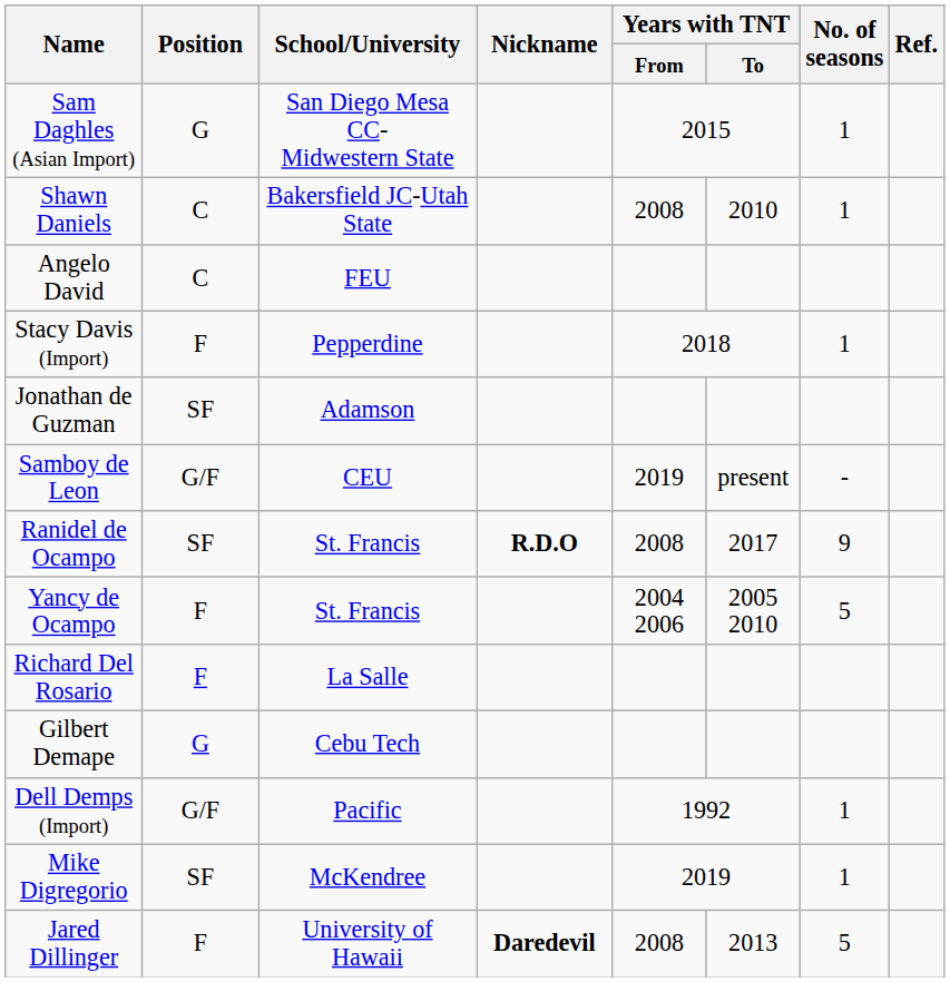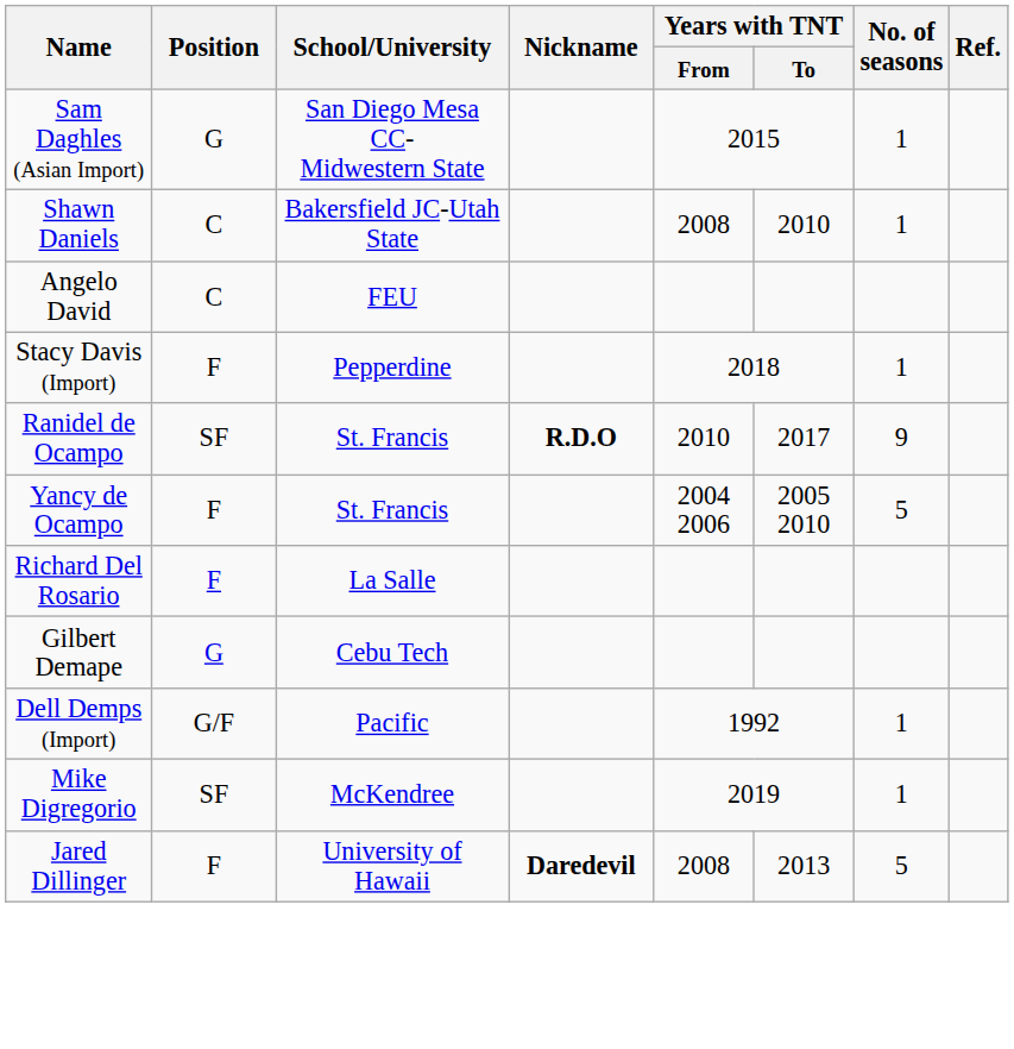 <table class="wikitable sortable" style="text-align:center" width="98%">
 <tr>
 <th style="width:180px;" rowspan="2">Name</th>
 <th style="width:180px;" rowspan="2">Position</th>
 <th style="width:250px;" rowspan="2">School/University</th>
 <th style="width:180px;" rowspan="2">Nickname</th>
 <th style="width:180px; text-align:center;" colspan="2">Years with TNT</th>
 <th rowspan="2">No. of seasons</th>
 <th rowspan="2"; class=unsortable>Ref.</th>
 </tr>
 <tr>
 <th style="width:10%; text-align:center;"><small>From</small></th>
 <th style="width:10%; text-align:center;"><small>To</small></th>
 </tr>
 <tr>
 <td><a href='#'>Sam Daghles</a><br><small>(Asian Import)</small></td>
 <td align=center>G</td>
 <td><a href='#'>San Diego Mesa CC</a>-<br><a href='#'>Midwestern State</a></td>
 <td align=center></td>
 <td colspan="2" align="center">2015</td>
 <td>1</td>
 <td></td>
 </tr>
 <tr>
 <td><a href='#'>Shawn Daniels</a></td>
 <td align=center>C</td>
 <td><a href='#'>Bakersfield JC</a>-<a href='#'>Utah State</a></td>
 <td align=center></td>
 <td align=center>2008</td>
 <td>2010</td>
 <td>1</td>
 <td></td>
 </tr>
 <tr>
 <td>Angelo David</td>
 <td align=center>C</td>
 <td><a href='#'>FEU</a></td>
 <td align=center></td>
 <td align=center></td>
 <td></td>
 <td></td>
 <td></td>
 </tr>
 <tr>
 <td>Stacy Davis <small>(Import)</small></td>
 <td align=center>F</td>
 <td><a href='#'>Pepperdine</a></td>
 <td align=center></td>
 <td colspan="2" align="center">2018</td>
 <td>1</td>
 <td></td>
 </tr>
 <tr>
-<td>Jonathan de Guzman</td>
-<td align=center>SF</td>
-<td><a href='#'>Adamson</a></td>
-<td align=center></td>
-<td align=center></td>
-<td></td>
-<td></td>
-<td></td>
-</tr>
-<tr>
-<td><a href='#'>Samboy de Leon</a></td>
-<td align=center>G/F</td>
-<td><a href='#'>CEU</a></td>
-<td align=center></td>
-<td align=center>2019</td>
-<td>present</td>
-<td>-</td>
-<td></td>
-</tr>
-<tr>
 <td><a href='#'>Ranidel de Ocampo</a></td>
 <td align=center>SF</td>
 <td><a href='#'>St. Francis</a></td>
 <td align=center><strong>R.D.O</strong></td>
-<td align=center>2008</td>
+<td align=center>2010</td>
 <td>2017</td>
 <td>9</td>
 <td></td>
 </tr>
 <tr>
 <td><a href='#'>Yancy de Ocampo</a></td>
 <td align=center>F</td>
 <td><a href='#'>St. Francis</a></td>
 <td align=center></td>
 <td align=center>2004<br>2006</td>
 <td>2005<br>2010</td>
 <td>5</td>
 <td></td>
 </tr>
 <tr>
 <td><a href='#'>Richard Del Rosario</a></td>
 <td align=center><a href='#'>F</a></td>
 <td><a href='#'>La Salle</a></td>
 <td align=center></td>
 <td align=center></td>
 <td></td>
 <td></td>
 <td></td>
 </tr>
 <tr>
 <td>Gilbert Demape</td>
 <td align=center><a href='#'>G</a></td>
 <td><a href='#'>Cebu Tech</a></td>
 <td align=center></td>
 <td align=center></td>
 <td></td>
 <td></td>
 <td></td>
 </tr>
 <tr>
 <td><a href='#'>Dell Demps</a> <small>(Import)</small></td>
 <td align=center>G/F</td>
 <td><a href='#'>Pacific</a></td>
 <td align=center></td>
 <td colspan="2" align="center">1992</td>
 <td>1</td>
 <td></td>
 </tr>
 <tr>
 <td><a href='#'>Mike Digregorio</a></td>
 <td align=center>SF</td>
 <td><a href='#'>McKendree</a></td>
 <td></td>
 <td colspan="2">2019</td>
 <td>1</td>
 <td></td>
 </tr>
 <tr>
 <td><a href='#'>Jared Dillinger</a></td>
 <td align="center">F</td>
 <td><a href='#'>University of Hawaii</a></td>
 <td align="center"><strong>Daredevil</strong></td>
 <td align="center">2008</td>
 <td>2013</td>
 <td>5</td>
 <td></td>
 </tr>
 </table>
